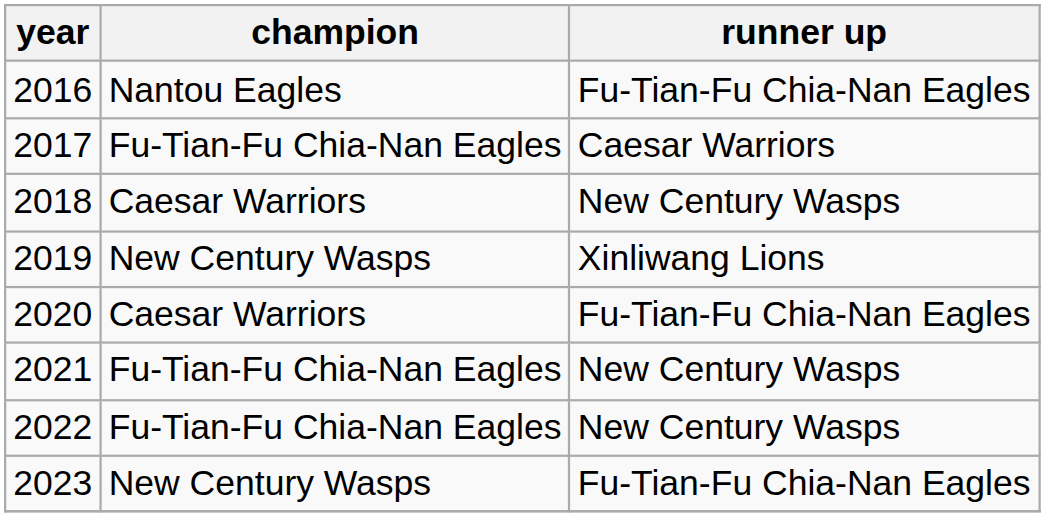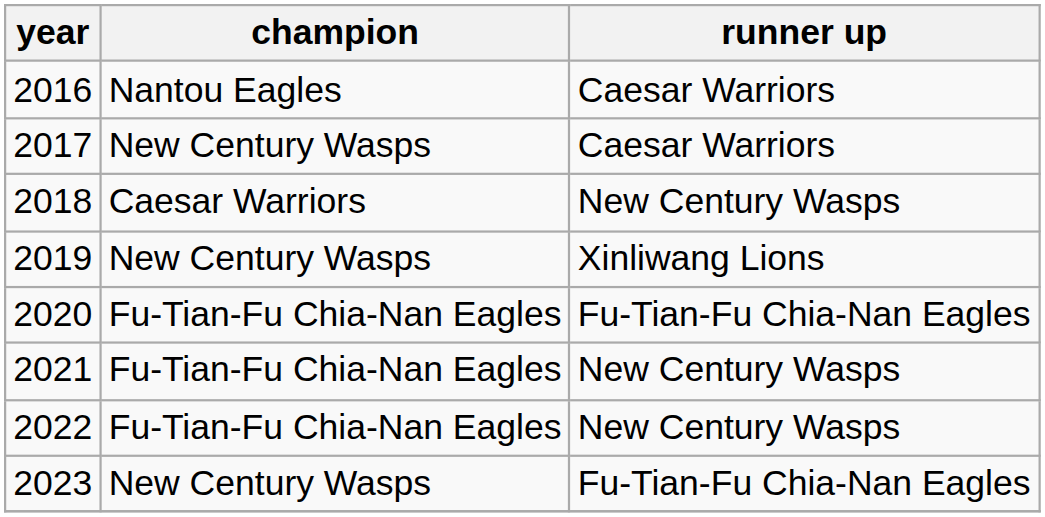 <table class="wikitable">
 <tr>
 <th>year</th>
 <th>champion</th>
 <th>runner up</th>
 </tr>
 <tr>
 <td>2016</td>
 <td>Nantou Eagles</td>
-<td>Fu-Tian-Fu Chia-Nan Eagles</td>
+<td>Caesar Warriors</td>
 </tr>
 <tr>
 <td>2017</td>
-<td>Fu-Tian-Fu Chia-Nan Eagles</td>
+<td>New Century Wasps</td>
 <td>Caesar Warriors</td>
 </tr>
 <tr>
 <td>2018</td>
 <td>Caesar Warriors</td>
 <td>New Century Wasps</td>
 </tr>
 <tr>
 <td>2019</td>
 <td>New Century Wasps</td>
 <td>Xinliwang Lions</td>
 </tr>
 <tr>
 <td>2020</td>
-<td>Caesar Warriors</td>
+<td>Fu-Tian-Fu Chia-Nan Eagles</td>
 <td>Fu-Tian-Fu Chia-Nan Eagles</td>
 </tr>
 <tr>
 <td>2021</td>
 <td>Fu-Tian-Fu Chia-Nan Eagles</td>
 <td>New Century Wasps</td>
 </tr>
 <tr>
 <td>2022</td>
 <td>Fu-Tian-Fu Chia-Nan Eagles</td>
 <td>New Century Wasps</td>
 </tr>
 <tr>
 <td>2023</td>
 <td>New Century Wasps</td>
 <td>Fu-Tian-Fu Chia-Nan Eagles</td>
 </tr>
 <tr>
 </tr>
 </table>
